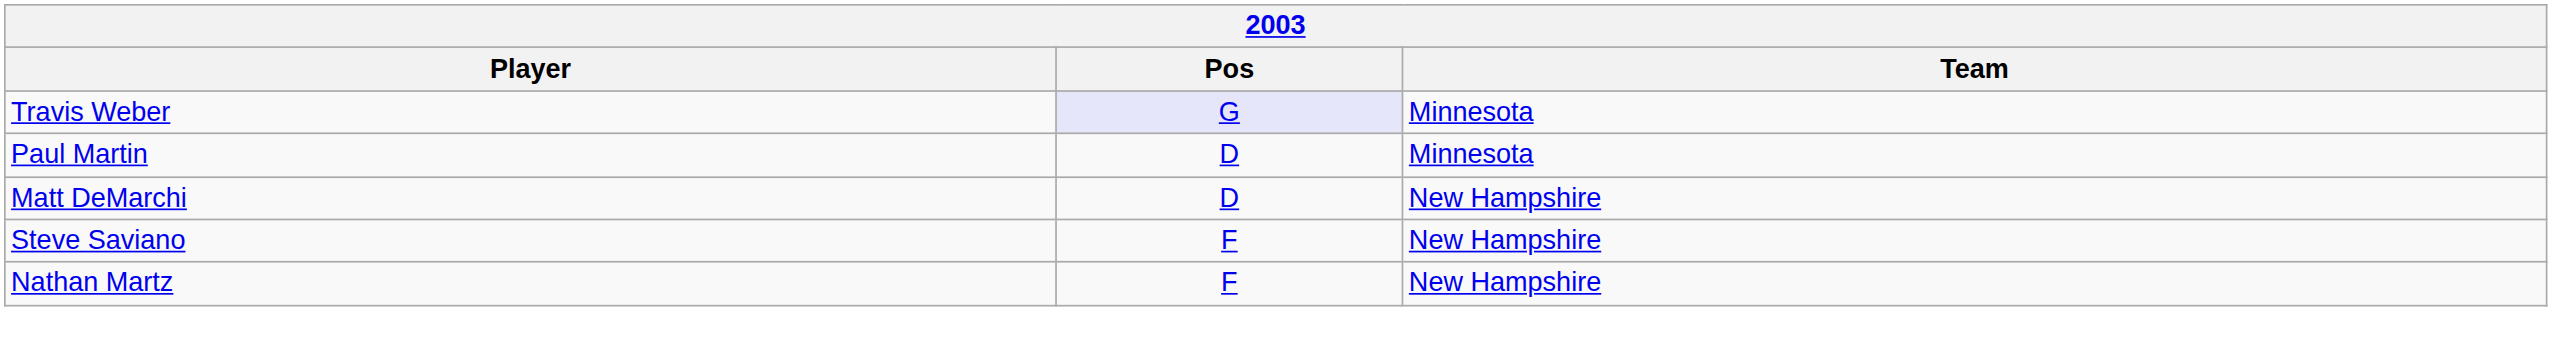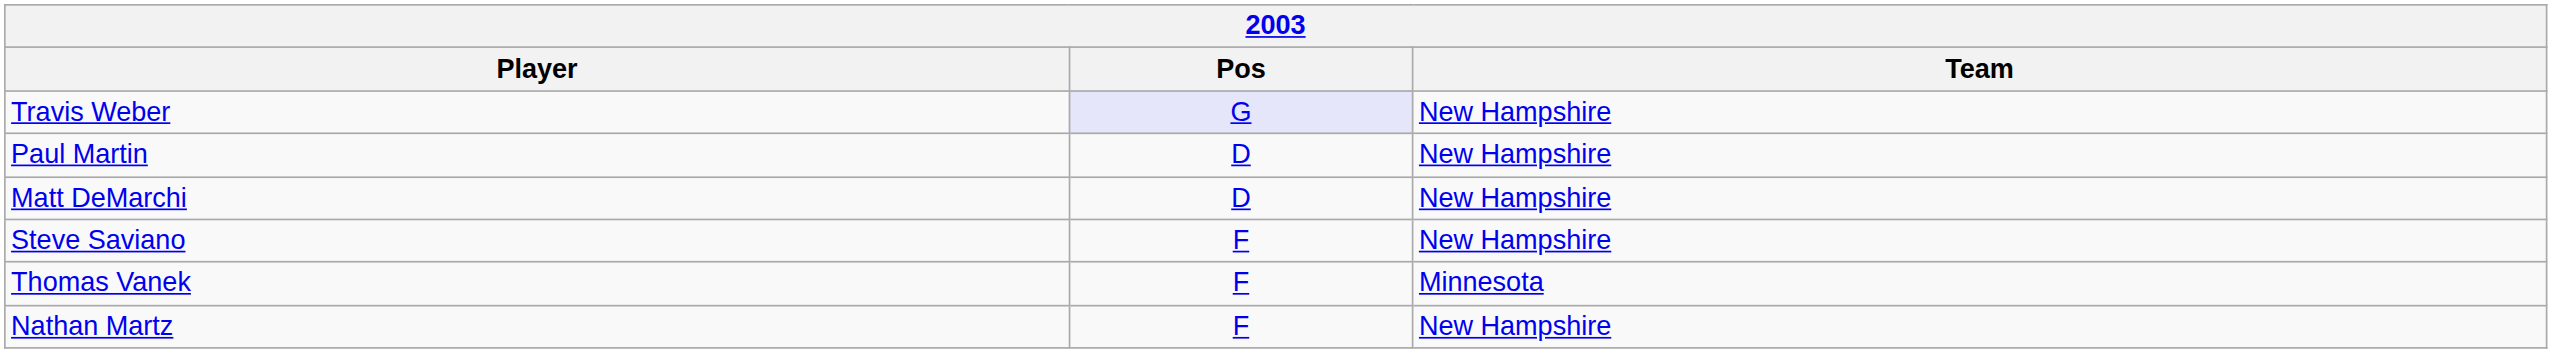 <table class="wikitable" width=95%>
 <tr>
 <th colspan=3><a href='#'>2003</a></th>
 </tr>
 <tr>
 <th>Player</th>
 <th>Pos</th>
 <th>Team</th>
 </tr>
 <tr>
 <td><a href='#'>Travis Weber</a></td>
 <td style="background: lavender; text-align:center;"><a href='#'>G</a></td>
-<td><a href='#'>Minnesota</a></td>
+<td><a href='#'>New Hampshire</a></td>
 </tr>
 <tr>
 <td><a href='#'>Paul Martin</a></td>
 <td style="text-align:center;"><a href='#'>D</a></td>
-<td><a href='#'>Minnesota</a></td>
+<td><a href='#'>New Hampshire</a></td>
 </tr>
 <tr>
 <td><a href='#'>Matt DeMarchi</a></td>
 <td style="text-align:center;"><a href='#'>D</a></td>
 <td><a href='#'>New Hampshire</a></td>
 </tr>
 <tr>
 <td><a href='#'>Steve Saviano</a></td>
 <td style="text-align:center;"><a href='#'>F</a></td>
 <td><a href='#'>New Hampshire</a></td>
 </tr>
 <tr>
+<td><a href='#'>Thomas Vanek</a></td>
+<td style="text-align:center;"><a href='#'>F</a></td>
+<td><a href='#'>Minnesota</a></td>
+</tr>
+<tr>
 <td><a href='#'>Nathan Martz</a></td>
 <td style="text-align:center;"><a href='#'>F</a></td>
 <td><a href='#'>New Hampshire</a></td>
 </tr>
 </table>
